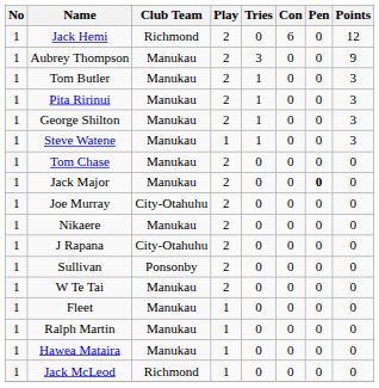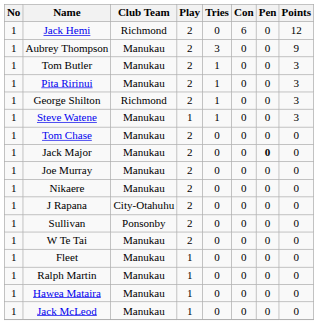 <table class="wikitable sortable" style="text-align: center;">
 <tr>
 <th>No</th>
 <th>Name</th>
 <th>Club Team</th>
 <th>Play</th>
 <th>Tries</th>
 <th>Con</th>
 <th>Pen</th>
 <th>Points</th>
 </tr>
 <tr>
 <td>1</td>
 <td><a href='#'>Jack Hemi</a></td>
 <td>Richmond</td>
 <td>2</td>
 <td>0</td>
 <td>6</td>
 <td>0</td>
 <td>12</td>
 </tr>
 <tr>
 <td>1</td>
 <td>Aubrey Thompson</td>
 <td>Manukau</td>
 <td>2</td>
 <td>3</td>
 <td>0</td>
 <td>0</td>
 <td>9</td>
 </tr>
 <tr>
 <td>1</td>
 <td>Tom Butler</td>
 <td>Manukau</td>
 <td>2</td>
 <td>1</td>
 <td>0</td>
 <td>0</td>
 <td>3</td>
 </tr>
 <tr>
 <td>1</td>
 <td><a href='#'>Pita Ririnui</a></td>
 <td>Manukau</td>
 <td>2</td>
 <td>1</td>
 <td>0</td>
 <td>0</td>
 <td>3</td>
 </tr>
 <tr>
 <td>1</td>
 <td>George Shilton</td>
-<td>Manukau</td>
+<td>Richmond</td>
 <td>2</td>
 <td>1</td>
 <td>0</td>
 <td>0</td>
 <td>3</td>
 </tr>
 <tr>
 <td>1</td>
 <td><a href='#'>Steve Watene</a></td>
 <td>Manukau</td>
 <td>1</td>
 <td>1</td>
 <td>0</td>
 <td>0</td>
 <td>3</td>
 </tr>
 <tr>
 <td>1</td>
 <td><a href='#'>Tom Chase</a></td>
 <td>Manukau</td>
 <td>2</td>
 <td>0</td>
 <td>0</td>
 <td>0</td>
 <td>0</td>
 </tr>
 <tr>
 <td>1</td>
 <td>Jack Major</td>
 <td>Manukau</td>
 <td>2</td>
 <td>0</td>
 <td>0</td>
 <td><strong>0</strong></td>
 <td>0</td>
 </tr>
 <tr>
 <td>1</td>
 <td>Joe Murray</td>
-<td>City-Otahuhu</td>
+<td>Manukau</td>
 <td>2</td>
 <td>0</td>
 <td>0</td>
 <td>0</td>
 <td>0</td>
 </tr>
 <tr>
 <td>1</td>
 <td>Nikaere</td>
 <td>Manukau</td>
 <td>2</td>
 <td>0</td>
 <td>0</td>
 <td>0</td>
 <td>0</td>
 </tr>
 <tr>
 <td>1</td>
 <td>J Rapana</td>
 <td>City-Otahuhu</td>
 <td>2</td>
 <td>0</td>
 <td>0</td>
 <td>0</td>
 <td>0</td>
 </tr>
 <tr>
 <td>1</td>
 <td>Sullivan</td>
 <td>Ponsonby</td>
 <td>2</td>
 <td>0</td>
 <td>0</td>
 <td>0</td>
 <td>0</td>
 </tr>
 <tr>
 <td>1</td>
 <td>W Te Tai</td>
 <td>Manukau</td>
 <td>2</td>
 <td>0</td>
 <td>0</td>
 <td>0</td>
 <td>0</td>
 </tr>
 <tr>
 <td>1</td>
 <td>Fleet</td>
 <td>Manukau</td>
 <td>1</td>
 <td>0</td>
 <td>0</td>
 <td>0</td>
 <td>0</td>
 </tr>
 <tr>
 <td>1</td>
 <td>Ralph Martin</td>
 <td>Manukau</td>
 <td>1</td>
 <td>0</td>
 <td>0</td>
 <td>0</td>
 <td>0</td>
 </tr>
 <tr>
 <td>1</td>
 <td><a href='#'>Hawea Mataira</a></td>
 <td>Manukau</td>
 <td>1</td>
 <td>0</td>
 <td>0</td>
 <td>0</td>
 <td>0</td>
 </tr>
 <tr>
 <td>1</td>
 <td><a href='#'>Jack McLeod</a></td>
-<td>Richmond</td>
+<td>Manukau</td>
 <td>1</td>
 <td>0</td>
 <td>0</td>
 <td>0</td>
 <td>0</td>
 </tr>
 <tr>
 </tr>
 </table>
